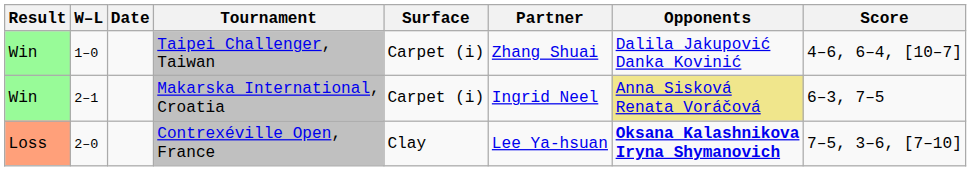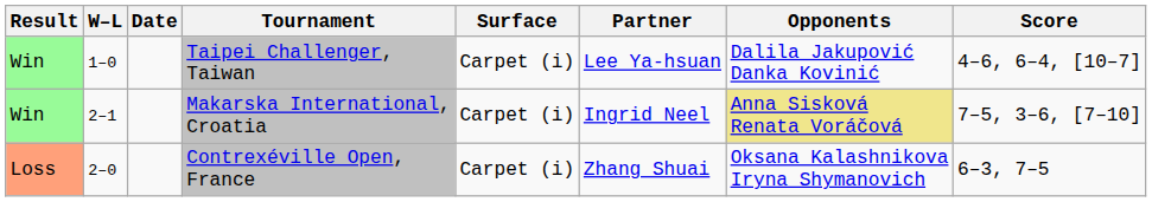 <table class="sortable wikitable">
 <tr>
 <th>Result</th>
 <th class="unsortable">W–L</th>
 <th>Date</th>
 <th>Tournament</th>
 <th>Surface</th>
 <th>Partner</th>
 <th>Opponents</th>
 <th class="unsortable">Score</th>
 </tr>
 <tr>
 <td style="background:#98fb98;">Win</td>
 <td><small>1–0</small></td>
 <td><a href='#'></a></td>
 <td bgcolor=silver><a href='#'>Taipei Challenger</a>, <br>Taiwan</td>
 <td>Carpet (i)</td>
-<td> <a href='#'>Zhang Shuai</a></td>
+<td> <a href='#'>Lee Ya-hsuan</a></td>
 <td> <a href='#'>Dalila Jakupović</a> <br>  <a href='#'>Danka Kovinić</a></td>
 <td>4–6, 6–4, [10–7]</td>
 </tr>
 <tr>
 <td style="background:#98fb98;">Win</td>
 <td><small>2–1</small></td>
 <td><a href='#'></a></td>
 <td bgcolor=silver><a href='#'>Makarska International</a>, <br>Croatia</td>
 <td>Carpet (i)</td>
 <td> <a href='#'>Ingrid Neel</a></td>
 <td style="background: khaki;"> <a href='#'>Anna Sisková</a> <br>  <a href='#'>Renata Voráčová</a></td>
-<td>6–3, 7–5</td>
+<td>7–5, 3–6, [7–10]</td>
 </tr>
 <tr>
 <td style="background:#ffa07a;">Loss</td>
 <td><small>2–0</small></td>
 <td><a href='#'></a></td>
 <td bgcolor=silver><a href='#'>Contrexéville Open</a>, <br>France</td>
-<td>Clay</td>
-<td> <a href='#'>Lee Ya-hsuan</a></td>
-<td><strong> <a href='#'>Oksana Kalashnikova</a> <br>  <a href='#'>Iryna Shymanovich</a></strong></td>
-<td>7–5, 3–6, [7–10]</td>
+<td>Carpet (i)</td>
+<td> <a href='#'>Zhang Shuai</a></td>
+<td> <a href='#'>Oksana Kalashnikova</a> <br>  <a href='#'>Iryna Shymanovich</a></td>
+<td>6–3, 7–5</td>
 </tr>
 </table>
